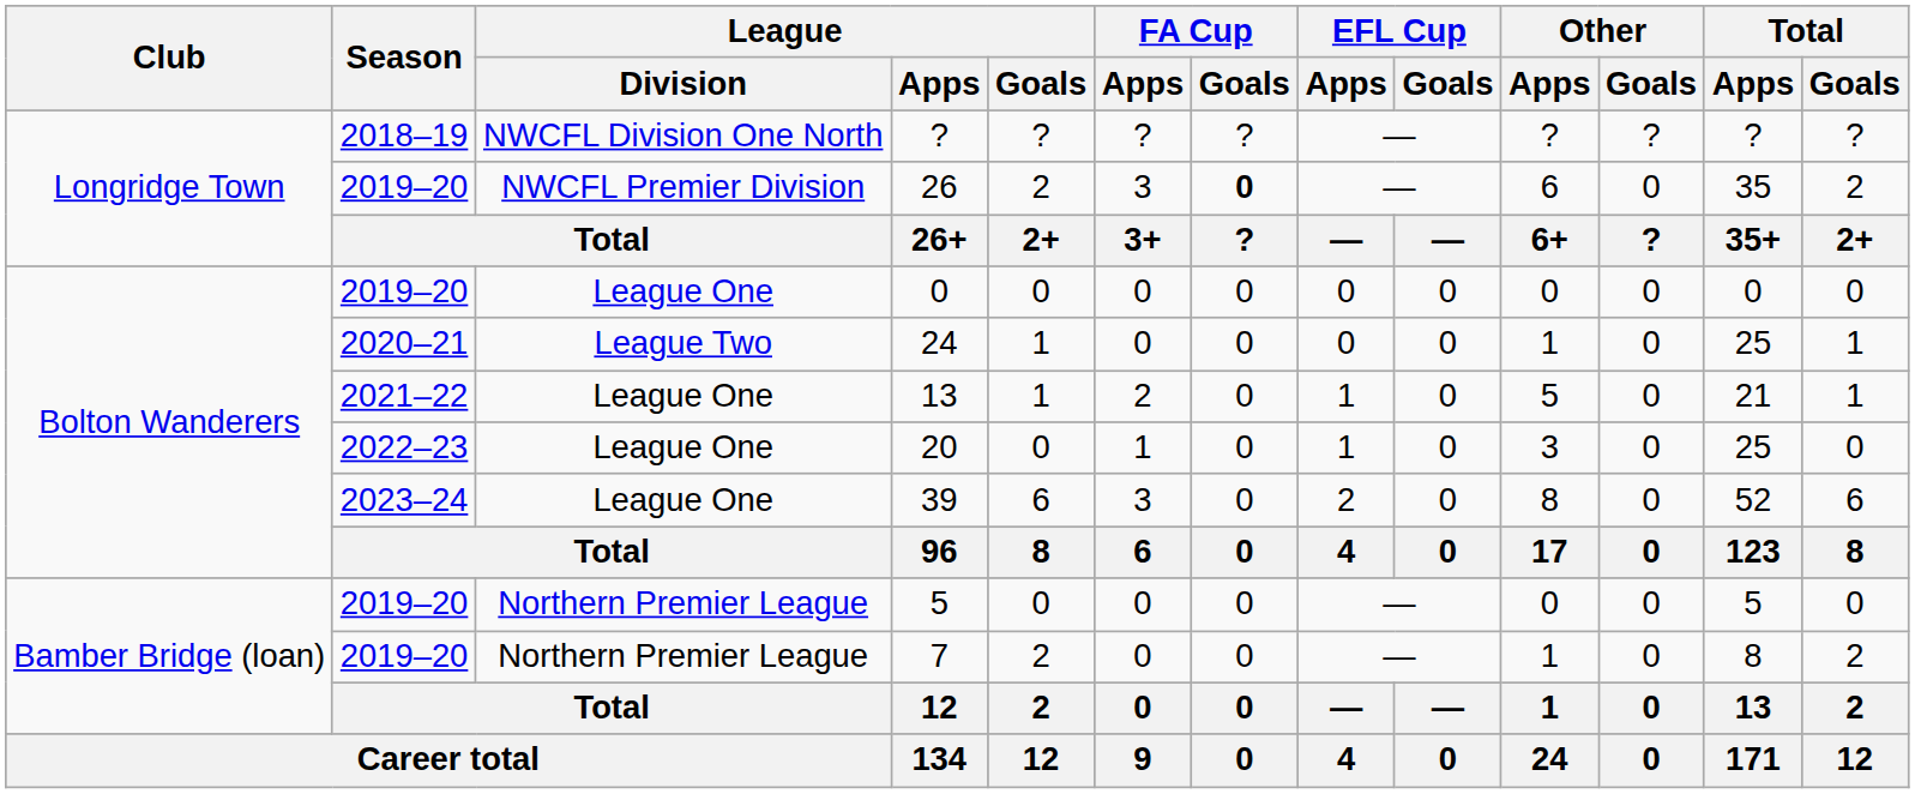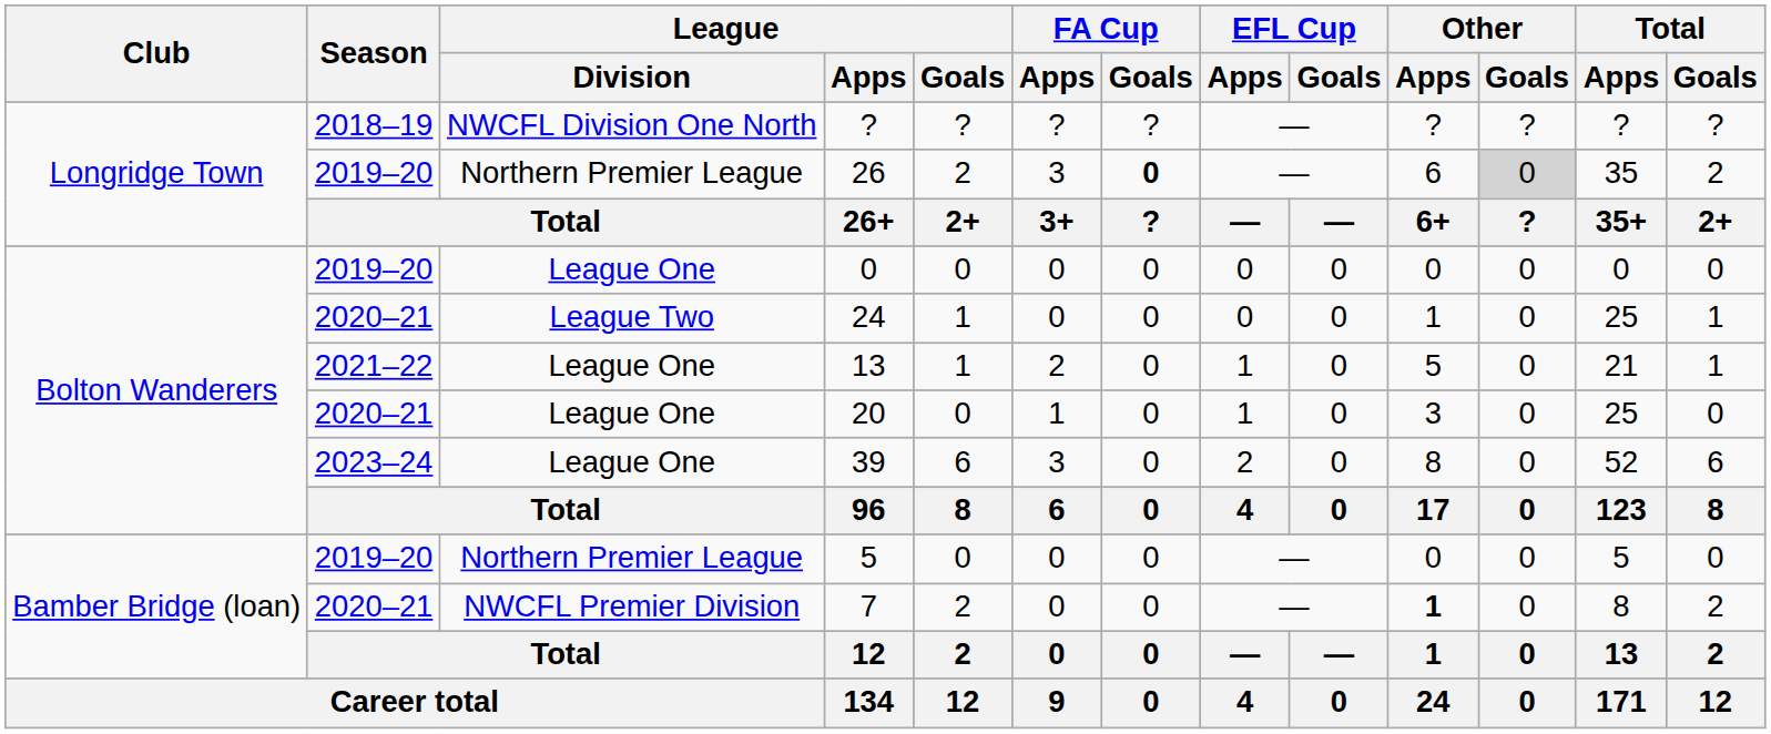 <table class="wikitable" style="text-align:center;">
 <tr>
 <th rowspan="2">Club</th>
 <th rowspan="2">Season</th>
 <th colspan="3">League</th>
 <th colspan="2"><a href='#'>FA Cup</a></th>
 <th colspan="2"><a href='#'>EFL Cup</a></th>
 <th colspan="2">Other</th>
 <th colspan="2">Total</th>
 </tr>
 <tr>
 <th>Division</th>
 <th>Apps</th>
 <th>Goals</th>
 <th>Apps</th>
 <th>Goals</th>
 <th>Apps</th>
 <th>Goals</th>
 <th>Apps</th>
 <th>Goals</th>
 <th>Apps</th>
 <th>Goals</th>
 </tr>
 <tr>
 <td rowspan=3><a href='#'>Longridge Town</a></td>
 <td><a href='#'>2018–19</a></td>
 <td><a href='#'>NWCFL Division One North</a></td>
 <td>?</td>
 <td>?</td>
 <td>?</td>
 <td>?</td>
 <td colspan=2>—</td>
 <td>?</td>
 <td>?</td>
 <td>?</td>
 <td>?</td>
 </tr>
 <tr>
 <td><a href='#'>2019–20</a></td>
-<td><a href='#'>NWCFL Premier Division</a></td>
+<td>Northern Premier League</td>
 <td>26</td>
 <td>2</td>
 <td>3</td>
 <td><strong>0</strong></td>
 <td colspan=2>—</td>
 <td>6</td>
-<td>0</td>
+<td style="background: lightgrey;">0</td>
 <td>35</td>
 <td>2</td>
 </tr>
 <tr>
 <th colspan="2">Total</th>
 <th>26+</th>
 <th>2+</th>
 <th>3+</th>
 <th>?</th>
 <th>—</th>
 <th>—</th>
 <th>6+</th>
 <th>?</th>
 <th>35+</th>
 <th>2+</th>
 </tr>
 <tr>
 <td rowspan="6"><a href='#'>Bolton Wanderers</a></td>
 <td><a href='#'>2019–20</a></td>
 <td><a href='#'>League One</a></td>
 <td>0</td>
 <td>0</td>
 <td>0</td>
 <td>0</td>
 <td>0</td>
 <td>0</td>
 <td>0</td>
 <td>0</td>
 <td>0</td>
 <td>0</td>
 </tr>
 <tr>
 <td><a href='#'>2020–21</a></td>
 <td><a href='#'>League Two</a></td>
 <td>24</td>
 <td>1</td>
 <td>0</td>
 <td>0</td>
 <td>0</td>
 <td>0</td>
 <td>1</td>
 <td>0</td>
 <td>25</td>
 <td>1</td>
 </tr>
 <tr>
 <td><a href='#'>2021–22</a></td>
 <td>League One</td>
 <td>13</td>
 <td>1</td>
 <td>2</td>
 <td>0</td>
 <td>1</td>
 <td>0</td>
 <td>5</td>
 <td>0</td>
 <td>21</td>
 <td>1</td>
 </tr>
 <tr>
-<td><a href='#'>2022–23</a></td>
+<td><a href='#'>2020–21</a></td>
 <td>League One</td>
 <td>20</td>
 <td>0</td>
 <td>1</td>
 <td>0</td>
 <td>1</td>
 <td>0</td>
 <td>3</td>
 <td>0</td>
 <td>25</td>
 <td>0</td>
 </tr>
 <tr>
 <td><a href='#'>2023–24</a></td>
 <td>League One</td>
 <td>39</td>
 <td>6</td>
 <td>3</td>
 <td>0</td>
 <td>2</td>
 <td>0</td>
 <td>8</td>
 <td>0</td>
 <td>52</td>
 <td>6</td>
 </tr>
 <tr>
 <th colspan="2">Total</th>
 <th>96</th>
 <th>8</th>
 <th>6</th>
 <th>0</th>
 <th>4</th>
 <th>0</th>
 <th>17</th>
 <th>0</th>
 <th>123</th>
 <th>8</th>
 </tr>
 <tr>
 <td rowspan=3><a href='#'>Bamber Bridge</a> (loan)</td>
 <td><a href='#'>2019–20</a></td>
 <td><a href='#'>Northern Premier League</a></td>
 <td>5</td>
 <td>0</td>
 <td>0</td>
 <td>0</td>
 <td colspan=2>—</td>
 <td>0</td>
 <td>0</td>
 <td>5</td>
 <td>0</td>
 </tr>
 <tr>
-<td><a href='#'>2019–20</a></td>
-<td>Northern Premier League</td>
+<td><a href='#'>2020–21</a></td>
+<td><a href='#'>NWCFL Premier Division</a></td>
 <td>7</td>
 <td>2</td>
 <td>0</td>
 <td>0</td>
 <td colspan=2>—</td>
-<td>1</td>
+<td><strong>1</strong></td>
 <td>0</td>
 <td>8</td>
 <td>2</td>
 </tr>
 <tr>
 <th colspan="2">Total</th>
 <th>12</th>
 <th>2</th>
 <th>0</th>
 <th>0</th>
 <th>—</th>
 <th>—</th>
 <th>1</th>
 <th>0</th>
 <th>13</th>
 <th>2</th>
 </tr>
 <tr>
 <th colspan="3">Career total</th>
 <th>134</th>
 <th>12</th>
 <th>9</th>
 <th>0</th>
 <th>4</th>
 <th>0</th>
 <th>24</th>
 <th>0</th>
 <th>171</th>
 <th>12</th>
 </tr>
 </table>
